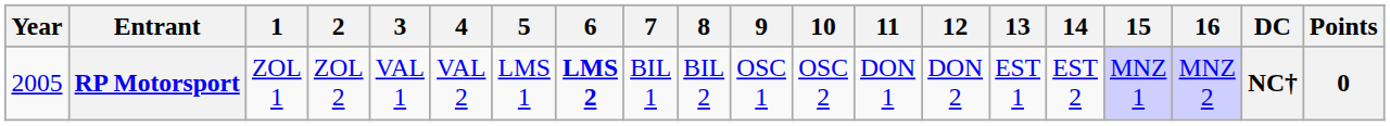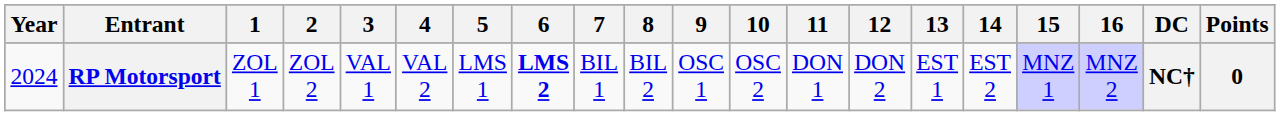 <table class="wikitable" style="text-align:center; font-size:85%">
 <tr>
 <th>Year</th>
 <th>Entrant</th>
 <th>1</th>
 <th>2</th>
 <th>3</th>
 <th>4</th>
 <th>5</th>
 <th>6</th>
 <th>7</th>
 <th>8</th>
 <th>9</th>
 <th>10</th>
 <th>11</th>
 <th>12</th>
 <th>13</th>
 <th>14</th>
 <th>15</th>
 <th>16</th>
 <th>DC</th>
 <th>Points</th>
 </tr>
 <tr>
-<td><a href='#'>2005</a></td>
+<td><a href='#'>2024</a></td>
 <th nowrap><a href='#'>RP Motorsport</a></th>
 <td><a href='#'>ZOL<br>1</a></td>
 <td><a href='#'>ZOL<br>2</a></td>
 <td><a href='#'>VAL<br>1</a></td>
 <td><a href='#'>VAL<br>2</a></td>
 <td><a href='#'>LMS<br>1</a></td>
 <td><strong><a href='#'>LMS<br>2</a></strong></td>
 <td><a href='#'>BIL<br>1</a></td>
 <td><a href='#'>BIL<br>2</a></td>
 <td><a href='#'>OSC<br>1</a></td>
 <td><a href='#'>OSC<br>2</a></td>
 <td><a href='#'>DON<br>1</a></td>
 <td><a href='#'>DON<br>2</a></td>
 <td><a href='#'>EST<br>1</a></td>
 <td><a href='#'>EST<br>2</a></td>
 <td style="background:#cfcfff;"><a href='#'>MNZ<br>1</a><br></td>
 <td style="background:#cfcfff;"><a href='#'>MNZ<br>2</a><br></td>
 <th>NC†</th>
 <th>0</th>
 </tr>
 </table>
